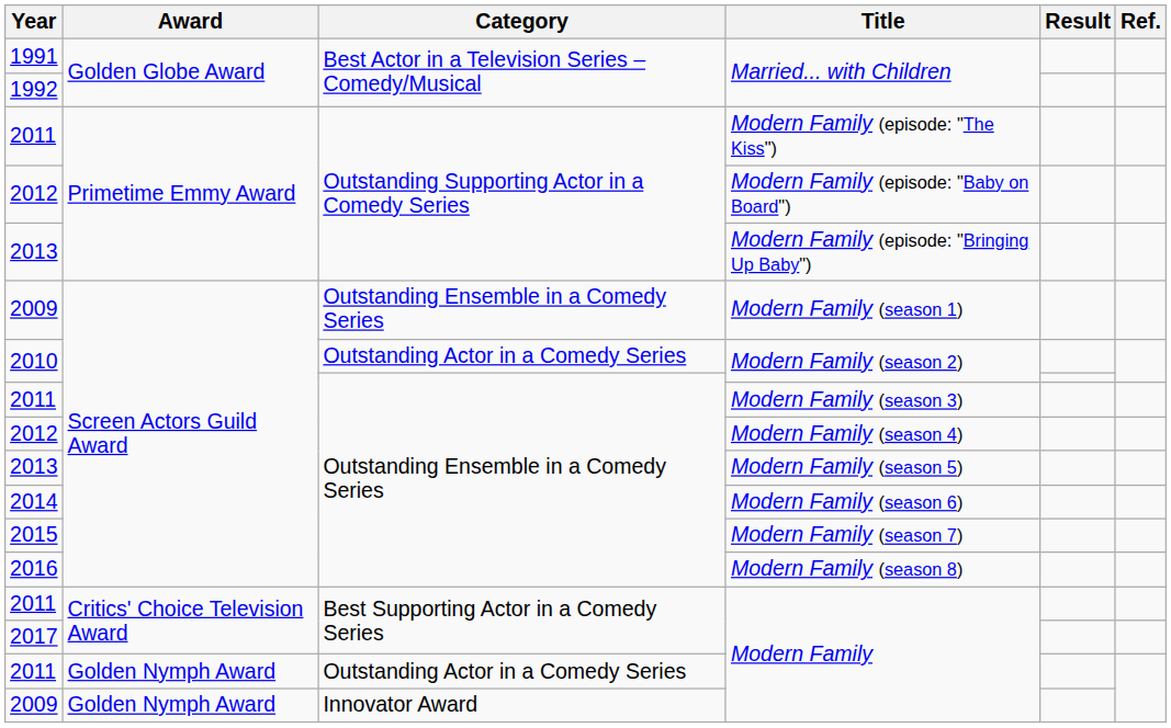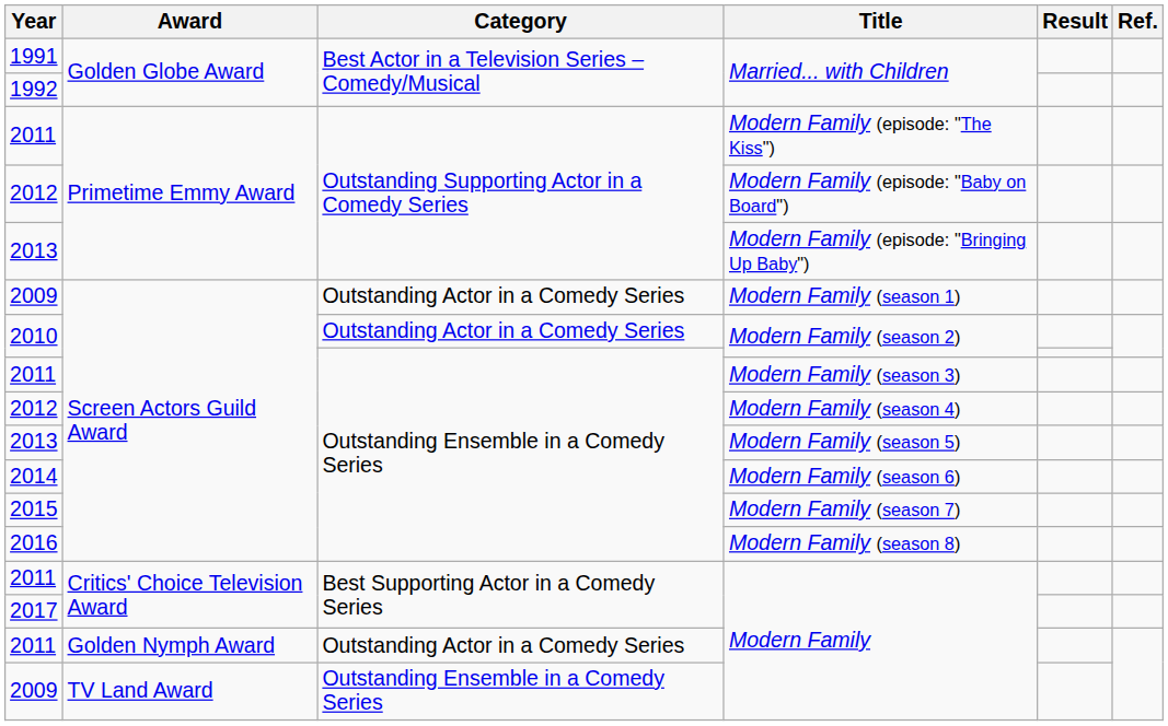 <table class="wikitable sortable">
 <tr>
 <th>Year</th>
 <th>Award</th>
 <th>Category</th>
 <th>Title</th>
 <th>Result</th>
 <th class=unsortable>Ref.</th>
 </tr>
 <tr>
 <td><a href='#'>1991</a></td>
 <td rowspan=2><a href='#'>Golden Globe Award</a></td>
 <td rowspan="2"><a href='#'>Best Actor in a Television Series – Comedy/Musical</a></td>
 <td rowspan="2"><em><a href='#'>Married... with Children</a></em></td>
 <td></td>
 <td></td>
 </tr>
 <tr>
 <td><a href='#'>1992</a></td>
 <td></td>
 <td></td>
 </tr>
 <tr>
 <td><a href='#'>2011</a></td>
 <td rowspan=3><a href='#'>Primetime Emmy Award</a></td>
 <td rowspan="3"><a href='#'>Outstanding Supporting Actor in a Comedy Series</a></td>
 <td><em><a href='#'>Modern Family</a></em> <small>(episode: "<a href='#'>The Kiss</a>") </small></td>
 <td></td>
 <td></td>
 </tr>
 <tr>
 <td><a href='#'>2012</a></td>
 <td><em><a href='#'>Modern Family</a></em> <small>(episode: "<a href='#'>Baby on Board</a>") </small></td>
 <td></td>
 <td></td>
 </tr>
 <tr>
 <td><a href='#'>2013</a></td>
 <td><em><a href='#'>Modern Family</a></em> <small>(episode: "<a href='#'>Bringing Up Baby</a>") </small></td>
 <td></td>
 <td></td>
 </tr>
 <tr>
 <td><a href='#'>2009</a></td>
 <td rowspan=9><a href='#'>Screen Actors Guild Award</a></td>
-<td><a href='#'>Outstanding Ensemble in a Comedy Series</a></td>
+<td>Outstanding Actor in a Comedy Series</td>
 <td><em><a href='#'>Modern Family</a></em> <small>(<a href='#'>season 1</a>) </small></td>
 <td></td>
 <td></td>
 </tr>
 <tr>
 <td rowspan=2><a href='#'>2010</a></td>
 <td><a href='#'>Outstanding Actor in a Comedy Series</a></td>
 <td rowspan=2><em><a href='#'>Modern Family</a></em> <small>(<a href='#'>season 2</a>) </small></td>
 <td></td>
 <td rowspan=2></td>
 </tr>
 <tr>
 <td rowspan="7">Outstanding Ensemble in a Comedy Series</td>
 <td></td>
 </tr>
 <tr>
 <td><a href='#'>2011</a></td>
 <td><em><a href='#'>Modern Family</a></em> <small>(<a href='#'>season 3</a>) </small></td>
 <td></td>
 <td></td>
 </tr>
 <tr>
 <td><a href='#'>2012</a></td>
 <td><em><a href='#'>Modern Family</a></em> <small>(<a href='#'>season 4</a>) </small></td>
 <td></td>
 <td></td>
 </tr>
 <tr>
 <td><a href='#'>2013</a></td>
 <td><em><a href='#'>Modern Family</a></em> <small>(<a href='#'>season 5</a>) </small></td>
 <td></td>
 <td></td>
 </tr>
 <tr>
 <td><a href='#'>2014</a></td>
 <td><em><a href='#'>Modern Family</a></em> <small>(<a href='#'>season 6</a>) </small></td>
 <td></td>
 <td></td>
 </tr>
 <tr>
 <td><a href='#'>2015</a></td>
 <td><em><a href='#'>Modern Family</a></em> <small>(<a href='#'>season 7</a>) </small></td>
 <td></td>
 <td></td>
 </tr>
 <tr>
 <td><a href='#'>2016</a></td>
 <td><em><a href='#'>Modern Family</a></em> <small>(<a href='#'>season 8</a>) </small></td>
 <td></td>
 <td></td>
 </tr>
 <tr>
 <td><a href='#'>2011</a></td>
 <td rowspan=2><a href='#'>Critics' Choice Television Award</a></td>
 <td rowspan="2">Best Supporting Actor in a Comedy Series</td>
 <td rowspan=4><em><a href='#'>Modern Family</a></em></td>
 <td></td>
 <td></td>
 </tr>
 <tr>
 <td><a href='#'>2017</a></td>
 <td></td>
 <td></td>
 </tr>
 <tr>
 <td><a href='#'>2011</a></td>
 <td><a href='#'>Golden Nymph Award</a></td>
 <td>Outstanding Actor in a Comedy Series</td>
 <td></td>
 <td rowspan=2></td>
 </tr>
 <tr>
 <td><a href='#'>2009</a></td>
-<td><a href='#'>Golden Nymph Award</a></td>
-<td>Innovator Award</td>
+<td><a href='#'>TV Land Award</a></td>
+<td><a href='#'>Outstanding Ensemble in a Comedy Series</a></td>
 <td></td>
 </tr>
 </table>
